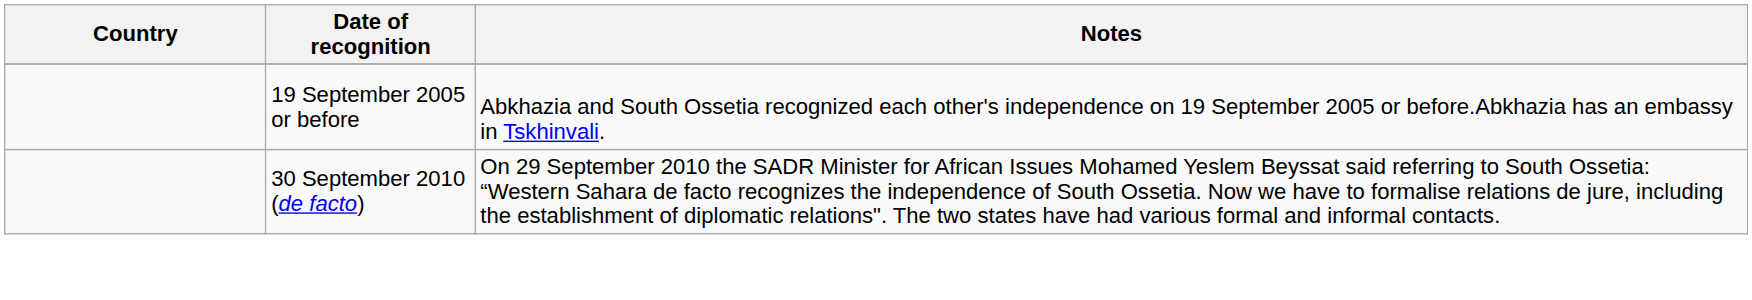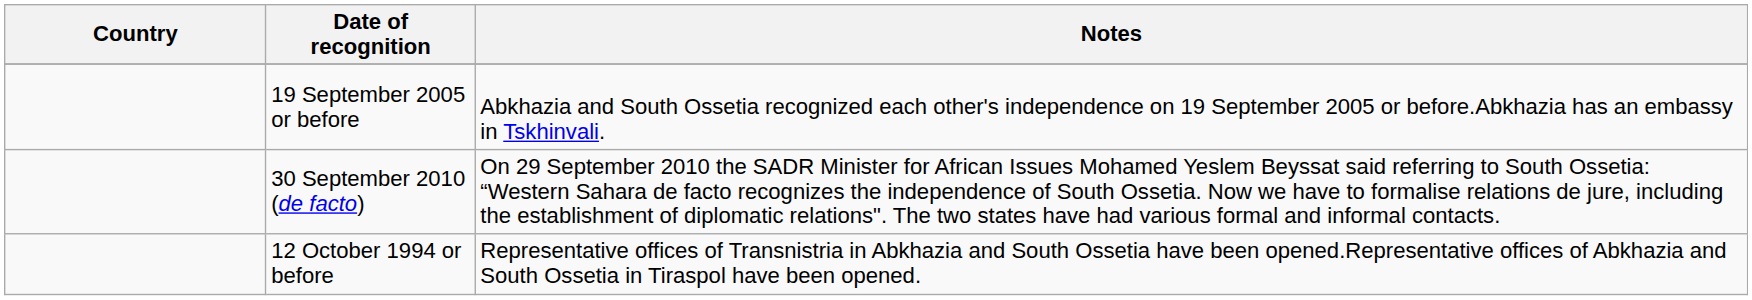 <table class="wikitable sortable" style="margin:auto;">
 <tr>
 <th style="width:15%;">Country</th>
 <th style="width:12%;">Date of recognition</th>
 <th>Notes</th>
 </tr>
 <tr -valign="top">
 </tr>
 <tr -valign="top">
 <td></td>
 <td>19 September 2005 or before</td>
 <td><br>Abkhazia and South Ossetia recognized each other's independence on 19 September 2005 or before.Abkhazia has an embassy in <a href='#'>Tskhinvali</a>.</td>
 </tr>
 <tr -valign="top">
 <td></td>
 <td>30 September 2010 (<em><a href='#'>de facto</a></em>)</td>
 <td>On 29 September 2010 the SADR Minister for African Issues Mohamed Yeslem Beyssat said referring to South Ossetia: “Western Sahara de facto recognizes the independence of South Ossetia. Now we have to formalise relations de jure, including the establishment of diplomatic relations". The two states have had various formal and informal contacts.</td>
 </tr>
+<tr -valign="top">
+<td></td>
+<td>12 October 1994 or before</td>
+<td>Representative offices of Transnistria in Abkhazia and South Ossetia have been opened.Representative offices of Abkhazia and South Ossetia in Tiraspol have been opened.</td>
+</tr>
 </table>
